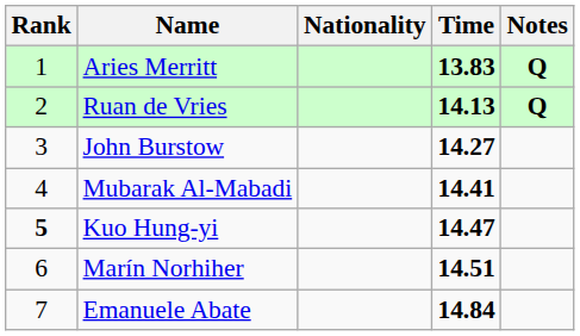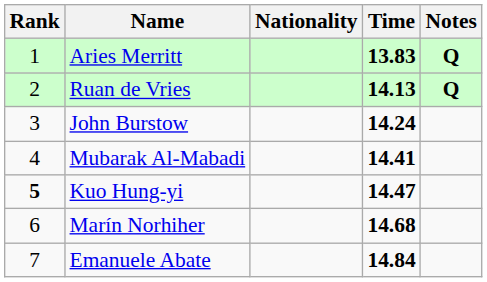 <table class="wikitable sortable" style="text-align:center">
 <tr>
 <th>Rank</th>
 <th>Name</th>
 <th>Nationality</th>
 <th>Time</th>
 <th>Notes</th>
 </tr>
 <tr bgcolor=ccffcc>
 <td>1</td>
 <td align=left><a href='#'>Aries Merritt</a></td>
 <td align=left></td>
 <td><strong>13.83</strong></td>
 <td><strong>Q</strong></td>
 </tr>
 <tr bgcolor=ccffcc>
 <td>2</td>
 <td align=left><a href='#'>Ruan de Vries</a></td>
 <td align=left></td>
 <td><strong>14.13</strong></td>
 <td><strong>Q</strong></td>
 </tr>
 <tr>
 <td>3</td>
 <td align=left><a href='#'>John Burstow</a></td>
 <td align=left></td>
-<td><strong>14.27</strong></td>
+<td><strong>14.24</strong></td>
 <td></td>
 </tr>
 <tr>
 <td>4</td>
 <td align=left><a href='#'>Mubarak Al-Mabadi</a></td>
 <td align=left></td>
 <td><strong>14.41</strong></td>
 <td></td>
 </tr>
 <tr>
 <td><strong>5</strong></td>
 <td align=left><a href='#'>Kuo Hung-yi</a></td>
 <td align=left></td>
 <td><strong>14.47</strong></td>
 <td></td>
 </tr>
 <tr>
 <td>6</td>
 <td align=left><a href='#'>Marín Norhiher</a></td>
 <td align=left></td>
-<td><strong>14.51</strong></td>
+<td><strong>14.68</strong></td>
 <td></td>
 </tr>
 <tr>
 <td>7</td>
 <td align=left><a href='#'>Emanuele Abate</a></td>
 <td align=left></td>
 <td><strong>14.84</strong></td>
 <td></td>
 </tr>
 </table>
